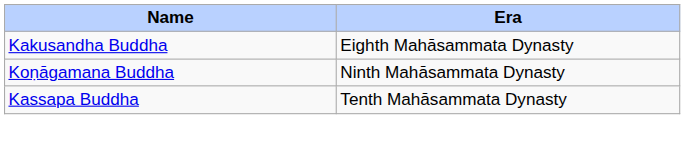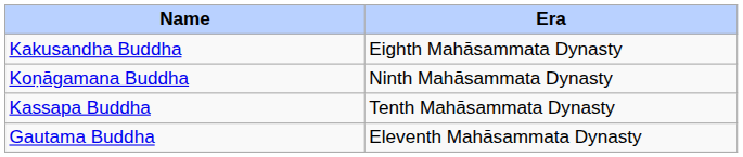 <table width=50% class="wikitable">
 <tr>
 <th style="background-color:#B9D1FF" width=10%>Name</th>
 <th style="background-color:#B9D1FF" width=10%>Era</th>
 </tr>
 <tr>
 <td><a href='#'>Kakusandha Buddha</a></td>
 <td>Eighth Mahāsammata Dynasty</td>
 </tr>
 <tr>
 <td><a href='#'>Koṇāgamana Buddha</a></td>
 <td>Ninth Mahāsammata Dynasty</td>
 </tr>
 <tr>
 <td><a href='#'>Kassapa Buddha</a></td>
 <td>Tenth Mahāsammata Dynasty</td>
 </tr>
+<tr>
+<td><a href='#'>Gautama Buddha</a></td>
+<td>Eleventh Mahāsammata Dynasty</td>
+</tr>
 </table>
